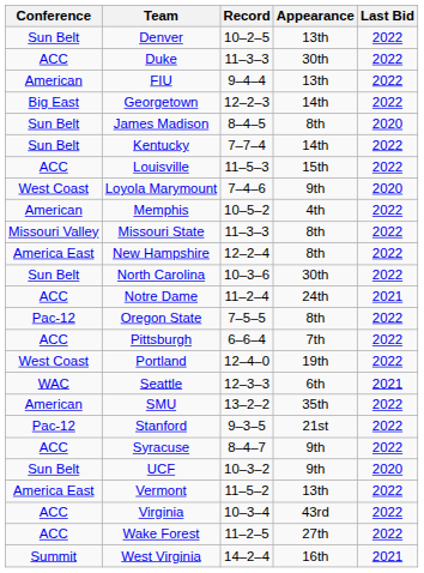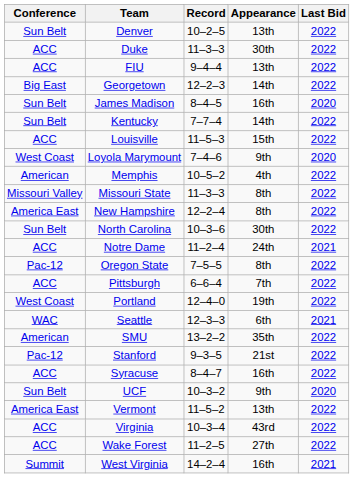 <table class="wikitable sortable plainrowheaders" style="text-align:center;">
 <tr>
 <th scope="col">Conference</th>
 <th scope="col">Team</th>
 <th scope="col" data-sort-type="number">Record</th>
 <th scope="col">Appearance</th>
 <th scope="col">Last Bid</th>
 </tr>
 <tr>
 <td><a href='#'>Sun Belt</a></td>
 <td><a href='#'>Denver</a></td>
 <td>10–2–5</td>
 <td>13th</td>
 <td><a href='#'>2022</a></td>
 </tr>
 <tr>
 <td><a href='#'>ACC</a></td>
 <td><a href='#'>Duke</a></td>
 <td>11–3–3</td>
 <td>30th</td>
 <td><a href='#'>2022</a></td>
 </tr>
 <tr>
-<td><a href='#'>American</a></td>
+<td><a href='#'>ACC</a></td>
 <td><a href='#'>FIU</a></td>
 <td>9–4–4</td>
 <td>13th</td>
 <td><a href='#'>2022</a></td>
 </tr>
 <tr>
 <td><a href='#'>Big East</a></td>
 <td><a href='#'>Georgetown</a></td>
 <td>12–2–3</td>
 <td>14th</td>
 <td><a href='#'>2022</a></td>
 </tr>
 <tr>
 <td><a href='#'>Sun Belt</a></td>
 <td><a href='#'>James Madison</a></td>
 <td>8–4–5</td>
-<td>8th</td>
+<td>16th</td>
 <td><a href='#'>2020</a></td>
 </tr>
 <tr>
 <td><a href='#'>Sun Belt</a></td>
 <td><a href='#'>Kentucky</a></td>
 <td>7–7–4</td>
 <td>14th</td>
 <td><a href='#'>2022</a></td>
 </tr>
 <tr>
 <td><a href='#'>ACC</a></td>
 <td><a href='#'>Louisville</a></td>
 <td>11–5–3</td>
 <td>15th</td>
 <td><a href='#'>2022</a></td>
 </tr>
 <tr>
 <td><a href='#'>West Coast</a></td>
 <td><a href='#'>Loyola Marymount</a></td>
 <td>7–4–6</td>
 <td>9th</td>
 <td><a href='#'>2020</a></td>
 </tr>
 <tr>
 <td><a href='#'>American</a></td>
 <td><a href='#'>Memphis</a></td>
 <td>10–5–2</td>
 <td>4th</td>
 <td><a href='#'>2022</a></td>
 </tr>
 <tr>
 <td><a href='#'>Missouri Valley</a></td>
 <td><a href='#'>Missouri State</a></td>
 <td>11–3–3</td>
 <td>8th</td>
 <td><a href='#'>2022</a></td>
 </tr>
 <tr>
 <td><a href='#'>America East</a></td>
 <td><a href='#'>New Hampshire</a></td>
 <td>12–2–4</td>
 <td>8th</td>
 <td><a href='#'>2022</a></td>
 </tr>
 <tr>
 <td><a href='#'>Sun Belt</a></td>
 <td><a href='#'>North Carolina</a></td>
 <td>10–3–6</td>
 <td>30th</td>
 <td><a href='#'>2022</a></td>
 </tr>
 <tr>
 <td><a href='#'>ACC</a></td>
 <td><a href='#'>Notre Dame</a></td>
 <td>11–2–4</td>
 <td>24th</td>
 <td><a href='#'>2021</a></td>
 </tr>
 <tr>
 <td><a href='#'>Pac-12</a></td>
 <td><a href='#'>Oregon State</a></td>
 <td>7–5–5</td>
 <td>8th</td>
 <td><a href='#'>2022</a></td>
 </tr>
 <tr>
 <td><a href='#'>ACC</a></td>
 <td><a href='#'>Pittsburgh</a></td>
 <td>6–6–4</td>
 <td>7th</td>
 <td><a href='#'>2022</a></td>
 </tr>
 <tr>
 <td><a href='#'>West Coast</a></td>
 <td><a href='#'>Portland</a></td>
 <td>12–4–0</td>
 <td>19th</td>
 <td><a href='#'>2022</a></td>
 </tr>
 <tr>
 <td><a href='#'>WAC</a></td>
 <td><a href='#'>Seattle</a></td>
 <td>12–3–3</td>
 <td>6th</td>
 <td><a href='#'>2021</a></td>
 </tr>
 <tr>
 <td><a href='#'>American</a></td>
 <td><a href='#'>SMU</a></td>
 <td>13–2–2</td>
 <td>35th</td>
 <td><a href='#'>2022</a></td>
 </tr>
 <tr>
 <td><a href='#'>Pac-12</a></td>
 <td><a href='#'>Stanford</a></td>
 <td>9–3–5</td>
 <td>21st</td>
 <td><a href='#'>2022</a></td>
 </tr>
 <tr>
 <td><a href='#'>ACC</a></td>
 <td><a href='#'>Syracuse</a></td>
 <td>8–4–7</td>
-<td>9th</td>
+<td>16th</td>
 <td><a href='#'>2022</a></td>
 </tr>
 <tr>
 <td><a href='#'>Sun Belt</a></td>
 <td><a href='#'>UCF</a></td>
 <td>10–3–2</td>
 <td>9th</td>
 <td><a href='#'>2020</a></td>
 </tr>
 <tr>
 <td><a href='#'>America East</a></td>
 <td><a href='#'>Vermont</a></td>
 <td>11–5–2</td>
 <td>13th</td>
 <td><a href='#'>2022</a></td>
 </tr>
 <tr>
 <td><a href='#'>ACC</a></td>
 <td><a href='#'>Virginia</a></td>
 <td>10–3–4</td>
 <td>43rd</td>
 <td><a href='#'>2022</a></td>
 </tr>
 <tr>
 <td><a href='#'>ACC</a></td>
 <td><a href='#'>Wake Forest</a></td>
 <td>11–2–5</td>
 <td>27th</td>
 <td><a href='#'>2022</a></td>
 </tr>
 <tr>
 <td><a href='#'>Summit</a></td>
 <td><a href='#'>West Virginia</a></td>
 <td>14–2–4</td>
 <td>16th</td>
 <td><a href='#'>2021</a></td>
 </tr>
 </table>
